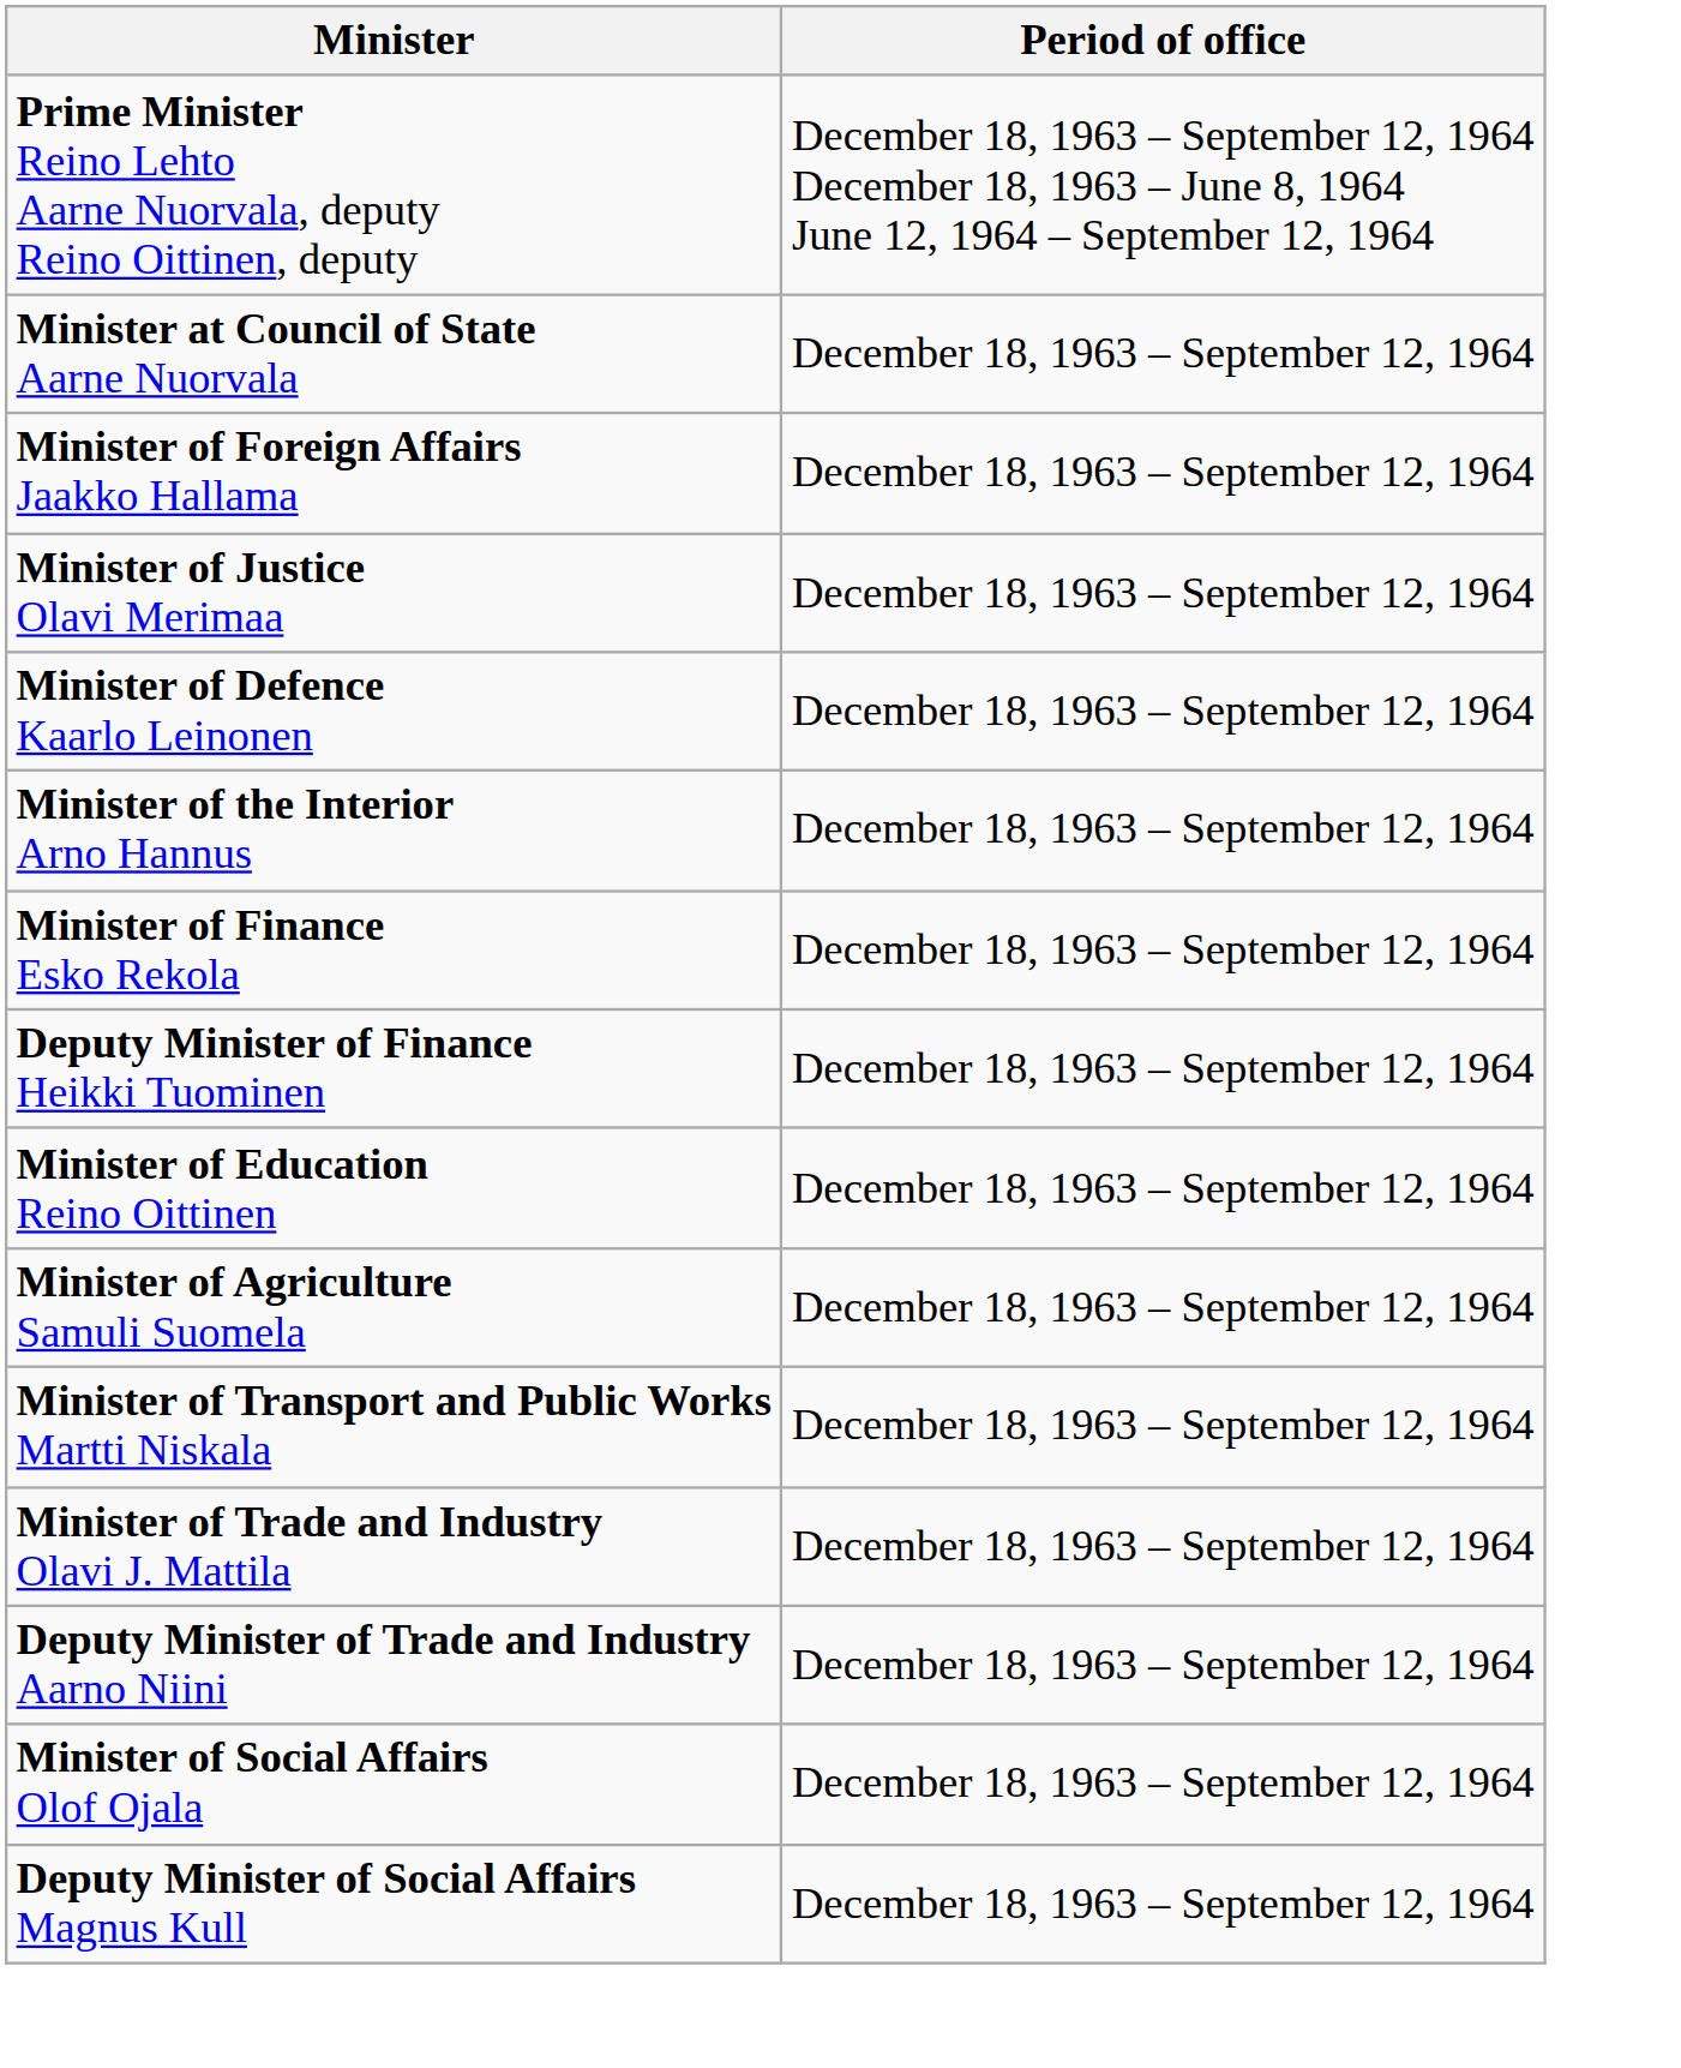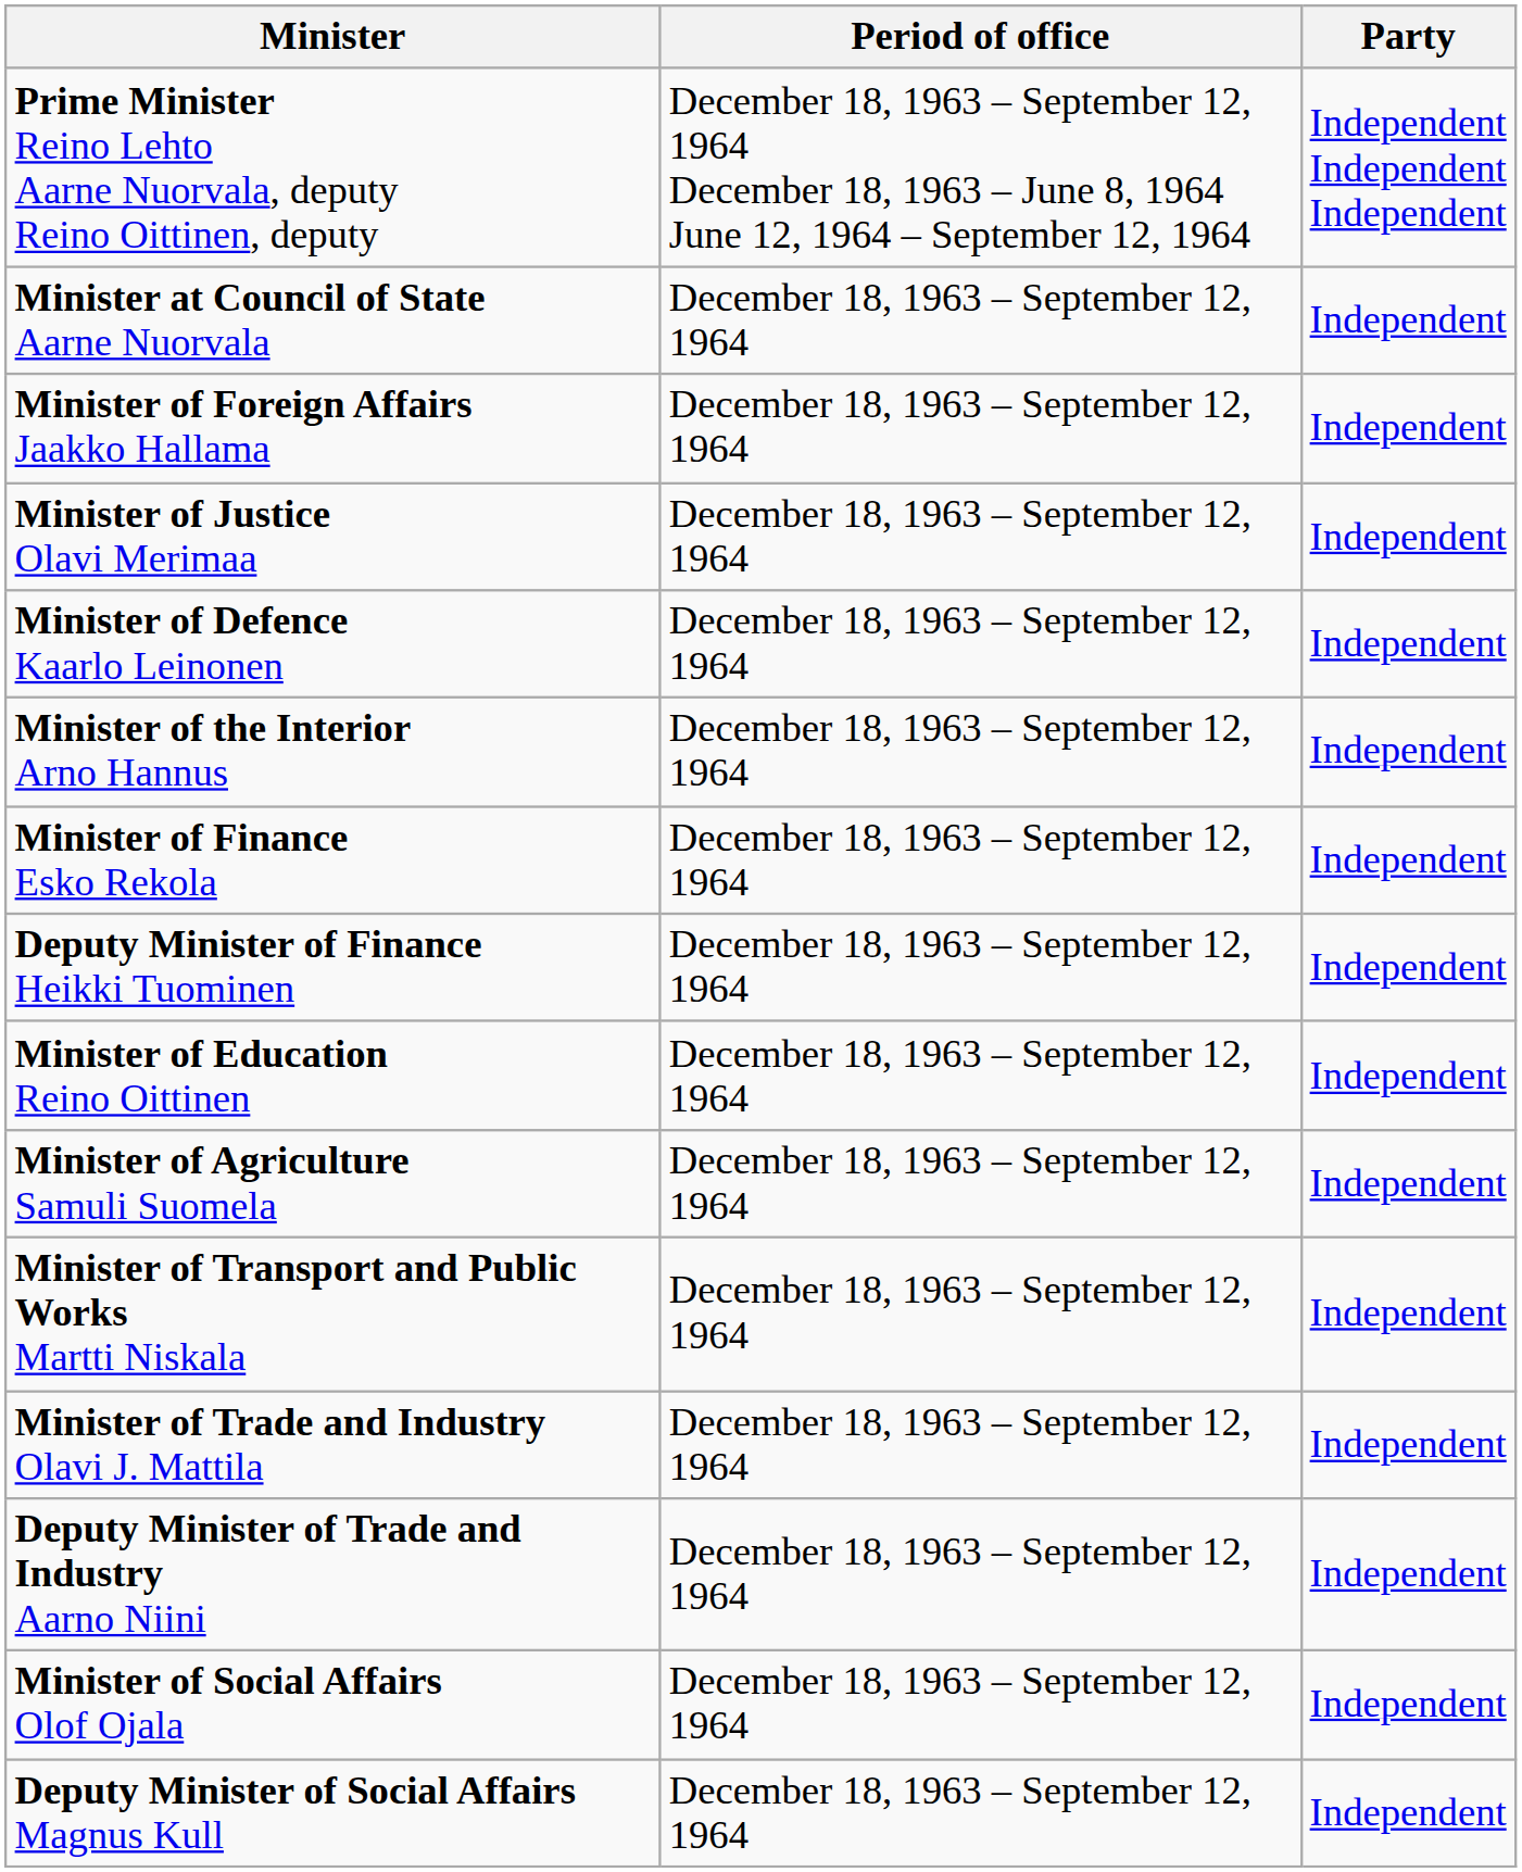 <table class="wikitable">
 <tr>
 <th>Minister</th>
 <th>Period of office</th>
+<th>Party</th>
 </tr>
 <tr>
 <td><strong>Prime Minister</strong><br><a href='#'>Reino Lehto</a><br><a href='#'>Aarne Nuorvala</a>, deputy<br><a href='#'>Reino Oittinen</a>, deputy</td>
 <td>December 18, 1963 – September 12, 1964<br>December 18, 1963 – June 8, 1964<br>June 12, 1964 – September 12, 1964</td>
+<td><a href='#'>Independent</a><br> <a href='#'>Independent</a><br> <a href='#'>Independent</a></td>
 </tr>
 <tr>
 <td><strong>Minister at Council of State</strong><br><a href='#'>Aarne Nuorvala</a></td>
 <td>December 18, 1963 – September 12, 1964</td>
+<td><a href='#'>Independent</a></td>
 </tr>
 <tr>
 <td><strong>Minister of  Foreign Affairs </strong><br><a href='#'>Jaakko Hallama</a></td>
 <td>December 18, 1963 – September 12, 1964</td>
+<td><a href='#'>Independent</a></td>
 </tr>
 <tr>
 <td><strong>Minister of Justice</strong><br><a href='#'>Olavi Merimaa</a></td>
 <td>December 18, 1963 – September 12, 1964</td>
+<td><a href='#'>Independent</a></td>
 </tr>
 <tr>
 <td><strong>Minister of Defence</strong><br><a href='#'>Kaarlo Leinonen</a></td>
 <td>December 18, 1963 – September 12, 1964</td>
+<td><a href='#'>Independent</a></td>
 </tr>
 <tr>
 <td><strong>Minister of the Interior</strong><br><a href='#'>Arno Hannus</a></td>
 <td>December 18, 1963 – September 12, 1964</td>
+<td><a href='#'>Independent</a></td>
 </tr>
 <tr>
 <td><strong>Minister of Finance</strong><br><a href='#'>Esko Rekola</a></td>
 <td>December 18, 1963 – September 12, 1964</td>
+<td><a href='#'>Independent</a></td>
 </tr>
 <tr>
 <td><strong>Deputy Minister of Finance</strong><br><a href='#'>Heikki Tuominen</a></td>
 <td>December 18, 1963 – September 12, 1964</td>
+<td><a href='#'>Independent</a></td>
 </tr>
 <tr>
 <td><strong>Minister of Education</strong><br><a href='#'>Reino Oittinen</a></td>
 <td>December 18, 1963 – September 12, 1964</td>
+<td><a href='#'>Independent</a></td>
 </tr>
 <tr>
 <td><strong>Minister of Agriculture</strong><br><a href='#'>Samuli Suomela</a></td>
 <td>December 18, 1963 – September 12, 1964</td>
+<td><a href='#'>Independent</a></td>
 </tr>
 <tr>
 <td><strong>Minister of Transport and Public Works</strong><br><a href='#'>Martti Niskala</a></td>
 <td>December 18, 1963 – September 12, 1964</td>
+<td><a href='#'>Independent</a></td>
 </tr>
 <tr>
 <td><strong>Minister of Trade and Industry</strong><br><a href='#'>Olavi J. Mattila</a></td>
 <td>December 18, 1963 – September 12, 1964</td>
+<td><a href='#'>Independent</a></td>
 </tr>
 <tr>
 <td><strong>Deputy Minister of Trade and Industry</strong><br><a href='#'>Aarno Niini</a></td>
 <td>December 18, 1963 – September 12, 1964</td>
+<td><a href='#'>Independent</a></td>
 </tr>
 <tr>
 <td><strong>Minister of Social Affairs</strong><br><a href='#'>Olof Ojala</a></td>
 <td>December 18, 1963 – September 12, 1964</td>
+<td><a href='#'>Independent</a></td>
 </tr>
 <tr>
 <td><strong>Deputy Minister of Social Affairs</strong><br><a href='#'>Magnus Kull</a></td>
 <td>December 18, 1963 – September 12, 1964</td>
+<td><a href='#'>Independent</a></td>
 </tr>
 </table>
